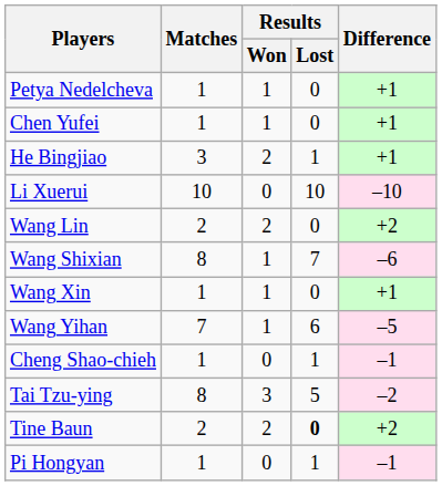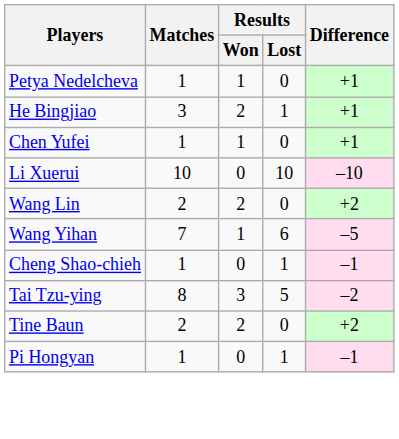 <table class=wikitable style="text-align:center; font-size:small">
 <tr>
 <th rowspan="2">Players</th>
 <th rowspan="2">Matches</th>
 <th colspan="2">Results</th>
 <th rowspan="2">Difference</th>
 </tr>
 <tr>
 <th>Won</th>
 <th>Lost</th>
 </tr>
 <tr>
 <td align="left"> <a href='#'>Petya Nedelcheva</a></td>
 <td>1</td>
 <td>1</td>
 <td>0</td>
 <td bgcolor="#ccffcc">+1</td>
 </tr>
 <tr>
+<td align="left"> <a href='#'>He Bingjiao</a></td>
+<td>3</td>
+<td>2</td>
+<td>1</td>
+<td bgcolor="#ccffcc">+1</td>
+</tr>
+<tr>
 <td align="left"> <a href='#'>Chen Yufei</a></td>
 <td>1</td>
 <td>1</td>
 <td>0</td>
-<td bgcolor="#ccffcc">+1</td>
-</tr>
-<tr>
-<td align="left"> <a href='#'>He Bingjiao</a></td>
-<td>3</td>
-<td>2</td>
-<td>1</td>
 <td bgcolor="#ccffcc">+1</td>
 </tr>
 <tr>
 <td align="left"> <a href='#'>Li Xuerui</a></td>
 <td>10</td>
 <td>0</td>
 <td>10</td>
 <td bgcolor="#ffddee">–10</td>
 </tr>
 <tr>
 <td align="left"> <a href='#'>Wang Lin</a></td>
 <td>2</td>
 <td>2</td>
 <td>0</td>
 <td bgcolor="#ccffcc">+2</td>
-</tr>
-<tr>
-<td align="left"> <a href='#'>Wang Shixian</a></td>
-<td>8</td>
-<td>1</td>
-<td>7</td>
-<td bgcolor="#ffddee">–6</td>
-</tr>
-<tr>
-<td align="left"> <a href='#'>Wang Xin</a></td>
-<td>1</td>
-<td>1</td>
-<td>0</td>
-<td bgcolor="#ccffcc">+1</td>
 </tr>
 <tr>
 <td align="left"> <a href='#'>Wang Yihan</a></td>
 <td>7</td>
 <td>1</td>
 <td>6</td>
 <td bgcolor="#ffddee">–5</td>
 </tr>
 <tr>
 <td align="left"> <a href='#'>Cheng Shao-chieh</a></td>
 <td>1</td>
 <td>0</td>
 <td>1</td>
 <td bgcolor="#ffddee">–1</td>
 </tr>
 <tr>
 <td align="left"> <a href='#'>Tai Tzu-ying</a></td>
 <td>8</td>
 <td>3</td>
 <td>5</td>
 <td bgcolor="#ffddee">–2</td>
 </tr>
 <tr>
 <td align="left"> <a href='#'>Tine Baun</a></td>
 <td>2</td>
 <td>2</td>
-<td><strong>0</strong></td>
+<td>0</td>
 <td bgcolor="#ccffcc">+2</td>
 </tr>
 <tr>
 <td align="left"> <a href='#'>Pi Hongyan</a></td>
 <td>1</td>
 <td>0</td>
 <td>1</td>
 <td bgcolor="#ffddee">–1</td>
 </tr>
 </table>
